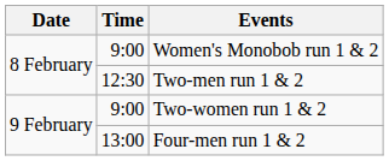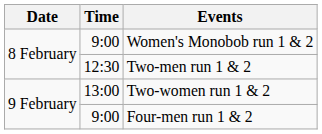 <table class="wikitable">
 <tr>
 <th>Date</th>
 <th>Time</th>
 <th>Events</th>
 </tr>
 <tr>
 <td rowspan="2">8 February</td>
 <td>  9:00</td>
 <td>Women's Monobob run 1 & 2</td>
 </tr>
 <tr>
 <td>12:30</td>
 <td>Two-men run 1 & 2</td>
 </tr>
 <tr>
 <td rowspan="2">9 February</td>
-<td>  9:00</td>
+<td>13:00</td>
 <td>Two-women run 1 & 2</td>
 </tr>
 <tr>
-<td>13:00</td>
+<td>  9:00</td>
 <td>Four-men run 1 & 2</td>
 </tr>
 </table>
